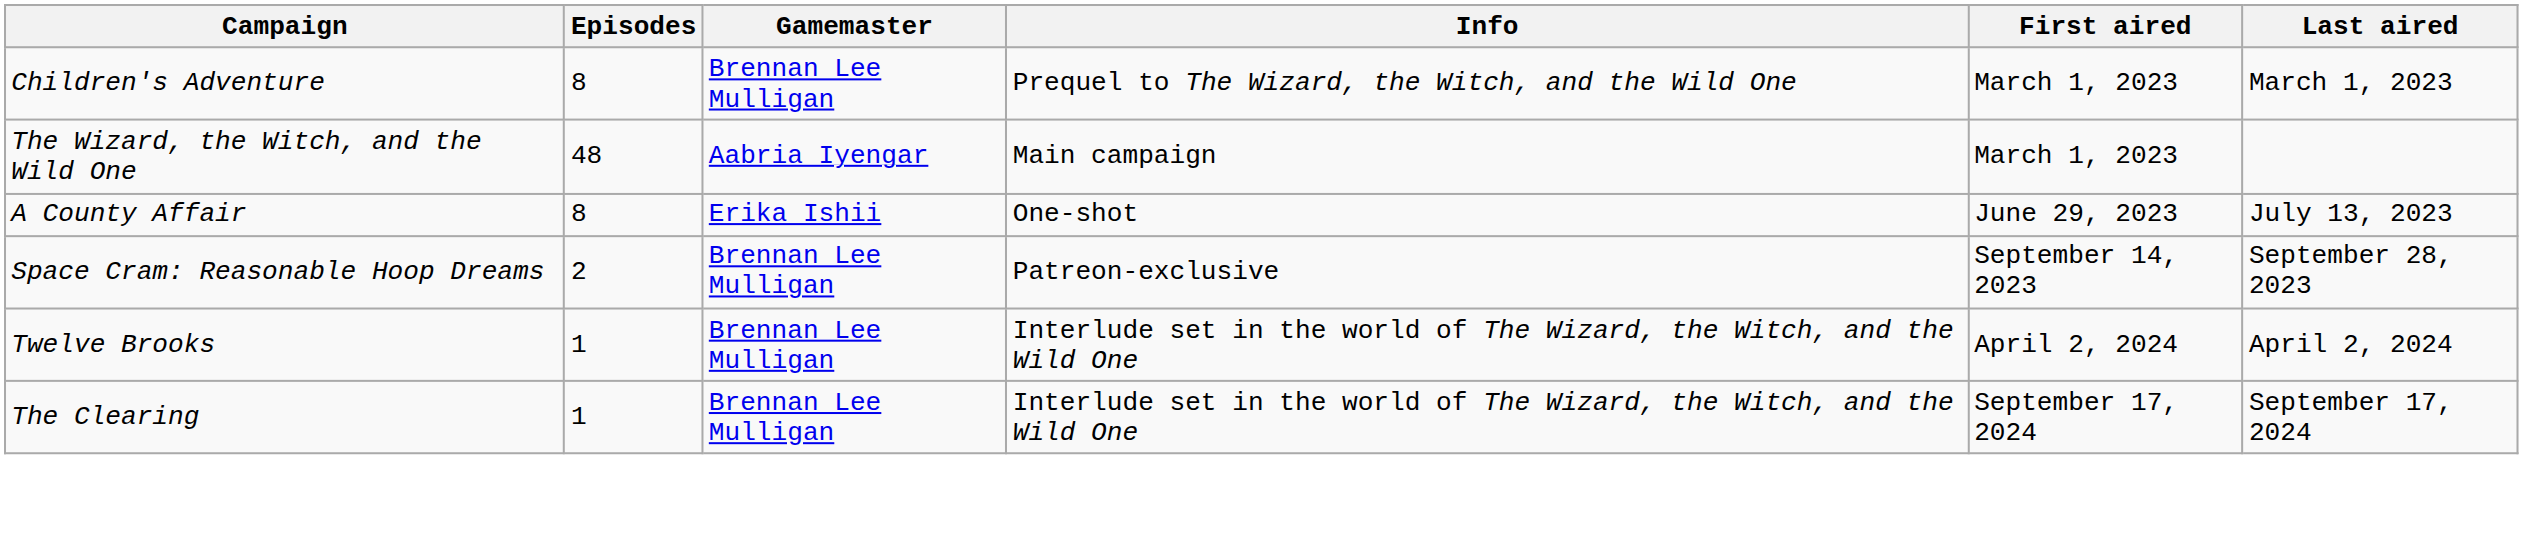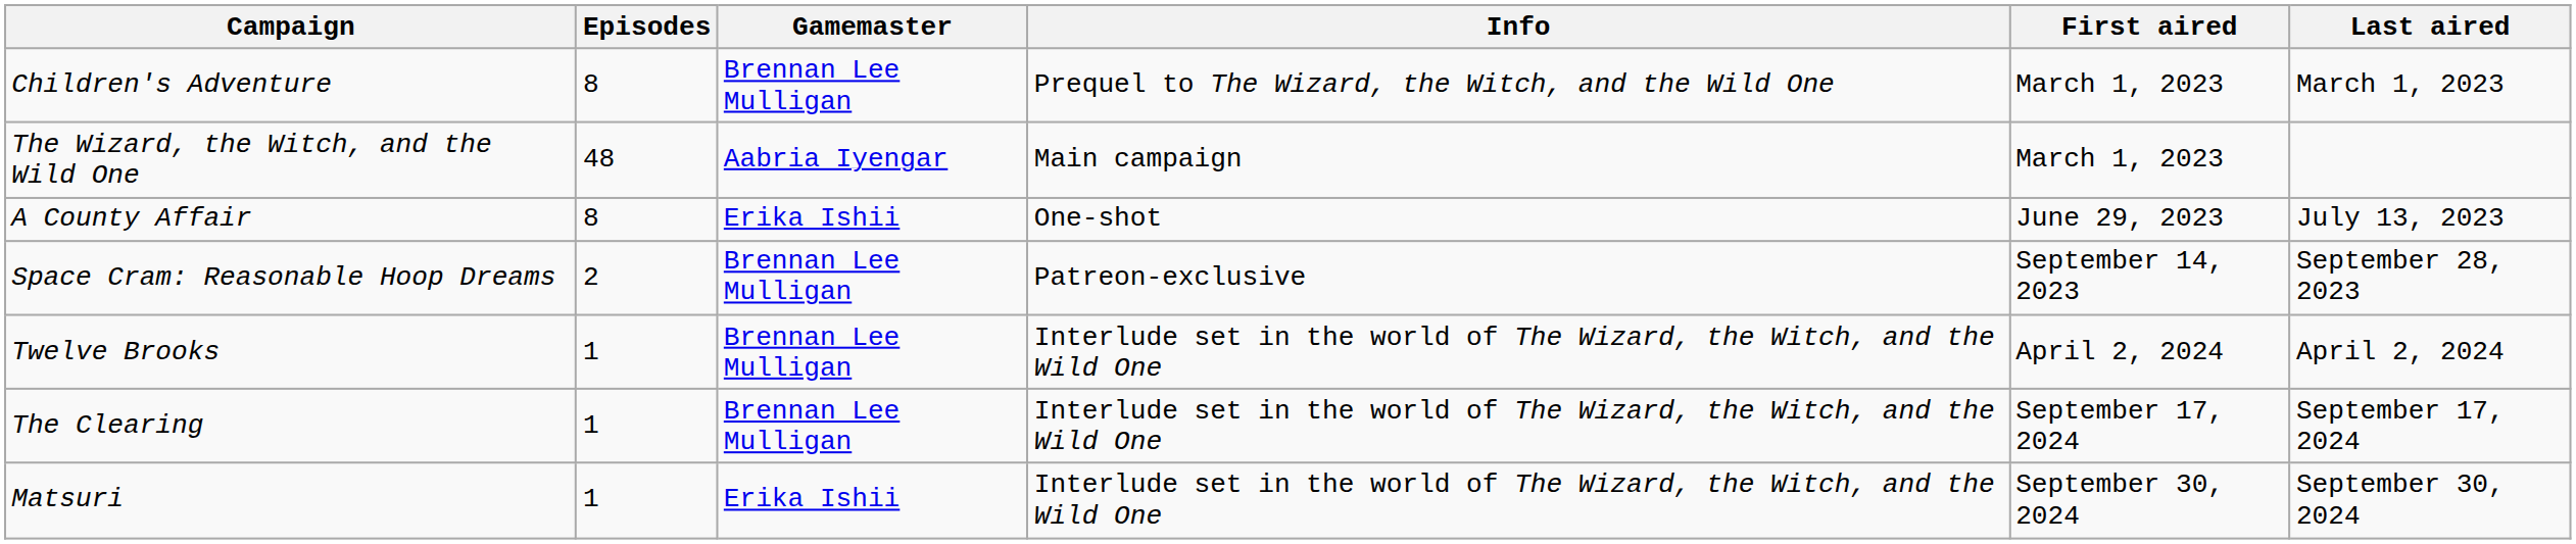 <table class="wikitable">
 <tr>
 <th>Campaign</th>
 <th>Episodes</th>
 <th>Gamemaster</th>
 <th>Info</th>
 <th>First aired</th>
 <th>Last aired</th>
 </tr>
 <tr>
 <td><em>Children's Adventure</em></td>
 <td>8</td>
 <td><a href='#'>Brennan Lee Mulligan</a></td>
 <td>Prequel to <em>The Wizard, the Witch, and the Wild One</em></td>
 <td>March 1, 2023</td>
 <td>March 1, 2023</td>
 </tr>
 <tr>
 <td><em>The Wizard, the Witch, and the Wild One</em></td>
 <td>48</td>
 <td><a href='#'>Aabria Iyengar</a></td>
 <td>Main campaign</td>
 <td>March 1, 2023</td>
 <td></td>
 </tr>
 <tr>
 <td><em>A County Affair</em></td>
 <td>8</td>
 <td><a href='#'>Erika Ishii</a></td>
 <td>One-shot</td>
 <td>June 29, 2023</td>
 <td>July 13, 2023</td>
 </tr>
 <tr>
 <td><em>Space Cram: Reasonable Hoop Dreams</em></td>
 <td>2</td>
 <td><a href='#'>Brennan Lee Mulligan</a></td>
 <td>Patreon-exclusive</td>
 <td>September 14, 2023</td>
 <td>September 28, 2023</td>
 </tr>
 <tr>
 <td><em>Twelve Brooks</em></td>
 <td>1</td>
 <td><a href='#'>Brennan Lee Mulligan</a></td>
 <td>Interlude set in the world of <em>The Wizard, the Witch, and the Wild One</em></td>
 <td>April 2, 2024</td>
 <td>April 2, 2024</td>
 </tr>
 <tr>
 <td><em>The Clearing</em></td>
 <td>1</td>
 <td><a href='#'>Brennan Lee Mulligan</a></td>
 <td>Interlude set in the world of <em>The Wizard, the Witch, and the Wild One</em></td>
 <td>September 17, 2024</td>
 <td>September 17, 2024</td>
 </tr>
+<tr>
+<td><em>Matsuri</em></td>
+<td>1</td>
+<td><a href='#'>Erika Ishii</a></td>
+<td>Interlude set in the world of <em>The Wizard, the Witch, and the Wild One</em></td>
+<td>September 30, 2024</td>
+<td>September 30, 2024</td>
+</tr>
 </table>
